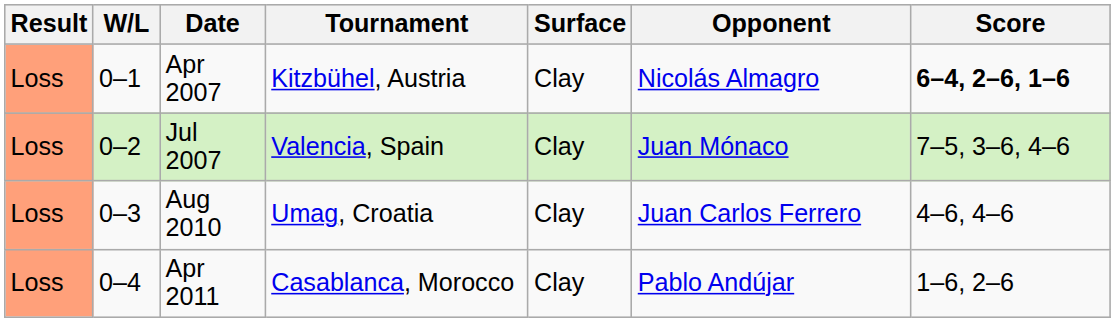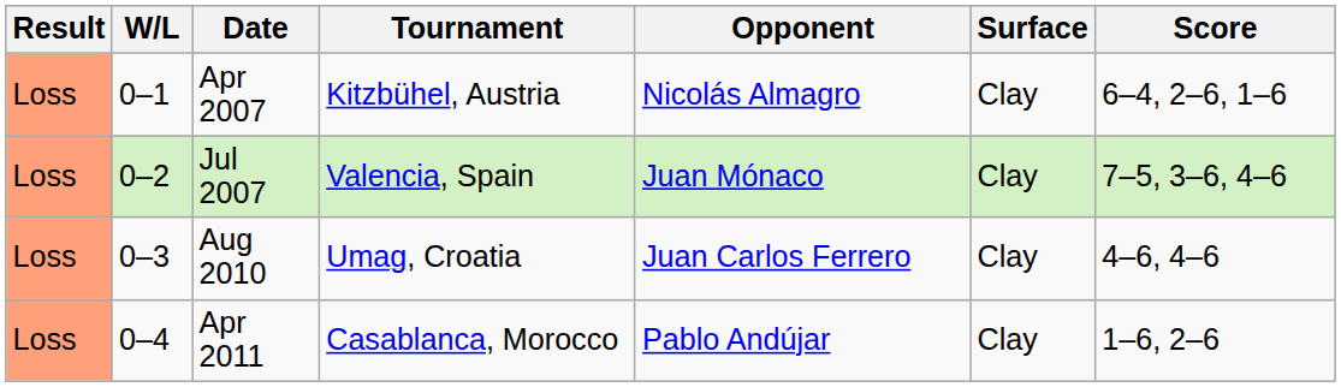 <table class="sortable wikitable">
 <tr>
 <th style="width:40px">Result</th>
 <th style="width:35px" class="unsortable">W/L</th>
 <th style="width:60px">Date</th>
 <th style="width:160px">Tournament</th>
+<th style="width:170px">Opponent</th>
 <th style="width:55px">Surface</th>
-<th style="width:170px">Opponent</th>
 <th style="width:120px" class="unsortable">Score</th>
 </tr>
 <tr>
 <td style="background:#ffa07a;">Loss</td>
 <td>0–1</td>
 <td>Apr 2007</td>
 <td><a href='#'>Kitzbühel</a>, Austria</td>
+<td> <a href='#'>Nicolás Almagro</a></td>
 <td>Clay</td>
-<td> <a href='#'>Nicolás Almagro</a></td>
-<td><strong>6–4, 2–6, 1–6</strong></td>
+<td>6–4, 2–6, 1–6</td>
 </tr>
 <tr style="background:#d4f1c5;">
 <td style="background:#ffa07a;">Loss</td>
 <td>0–2</td>
 <td>Jul 2007</td>
 <td><a href='#'>Valencia</a>, Spain</td>
+<td> <a href='#'>Juan Mónaco</a></td>
 <td>Clay</td>
-<td> <a href='#'>Juan Mónaco</a></td>
 <td>7–5, 3–6, 4–6</td>
 </tr>
 <tr>
 <td style="background:#ffa07a;">Loss</td>
 <td>0–3</td>
 <td>Aug 2010</td>
 <td><a href='#'>Umag</a>, Croatia</td>
+<td> <a href='#'>Juan Carlos Ferrero</a></td>
 <td>Clay</td>
-<td> <a href='#'>Juan Carlos Ferrero</a></td>
 <td>4–6, 4–6</td>
 </tr>
 <tr>
 <td style="background:#ffa07a;">Loss</td>
 <td>0–4</td>
 <td>Apr 2011</td>
 <td><a href='#'>Casablanca</a>, Morocco</td>
+<td> <a href='#'>Pablo Andújar</a></td>
 <td>Clay</td>
-<td> <a href='#'>Pablo Andújar</a></td>
 <td>1–6, 2–6</td>
 </tr>
 </table>
